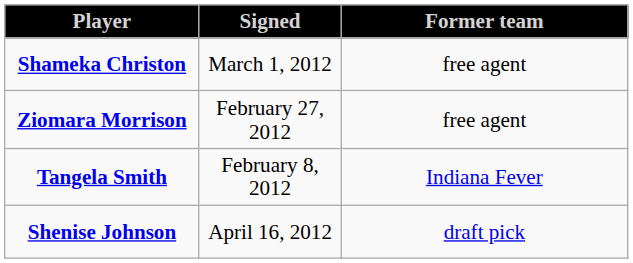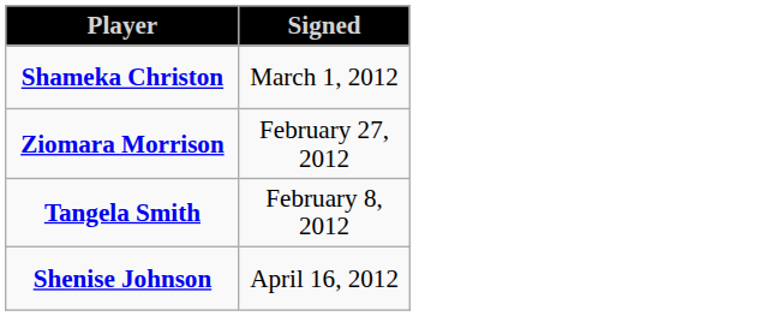 <table class="wikitable" style="text-align: center">
 <tr align="center" bgcolor="#dddddd">
 <td style="background:#000000;color:#D3D3D3; width:140px"><strong>Player</strong></td>
 <td style="background:#000000;color:#D3D3D3; width:100px"><strong>Signed</strong></td>
-<td style="background:#000000;color:#D3D3D3; width:210px"><strong>Former team</strong></td>
 </tr>
 <tr style="height:40px">
 <td><strong><a href='#'>Shameka Christon</a></strong></td>
 <td>March 1, 2012</td>
-<td>free agent</td>
 </tr>
 <tr style="height:40px">
 <td><strong><a href='#'>Ziomara Morrison</a></strong></td>
 <td>February 27, 2012</td>
-<td>free agent</td>
 </tr>
 <tr style="height:40px">
 <td><strong><a href='#'>Tangela Smith</a></strong></td>
 <td>February 8, 2012</td>
-<td><a href='#'>Indiana Fever</a></td>
 </tr>
 <tr style="height:40px">
 <td><strong><a href='#'>Shenise Johnson</a></strong></td>
 <td>April 16, 2012</td>
-<td><a href='#'>draft pick</a></td>
 </tr>
 </table>
